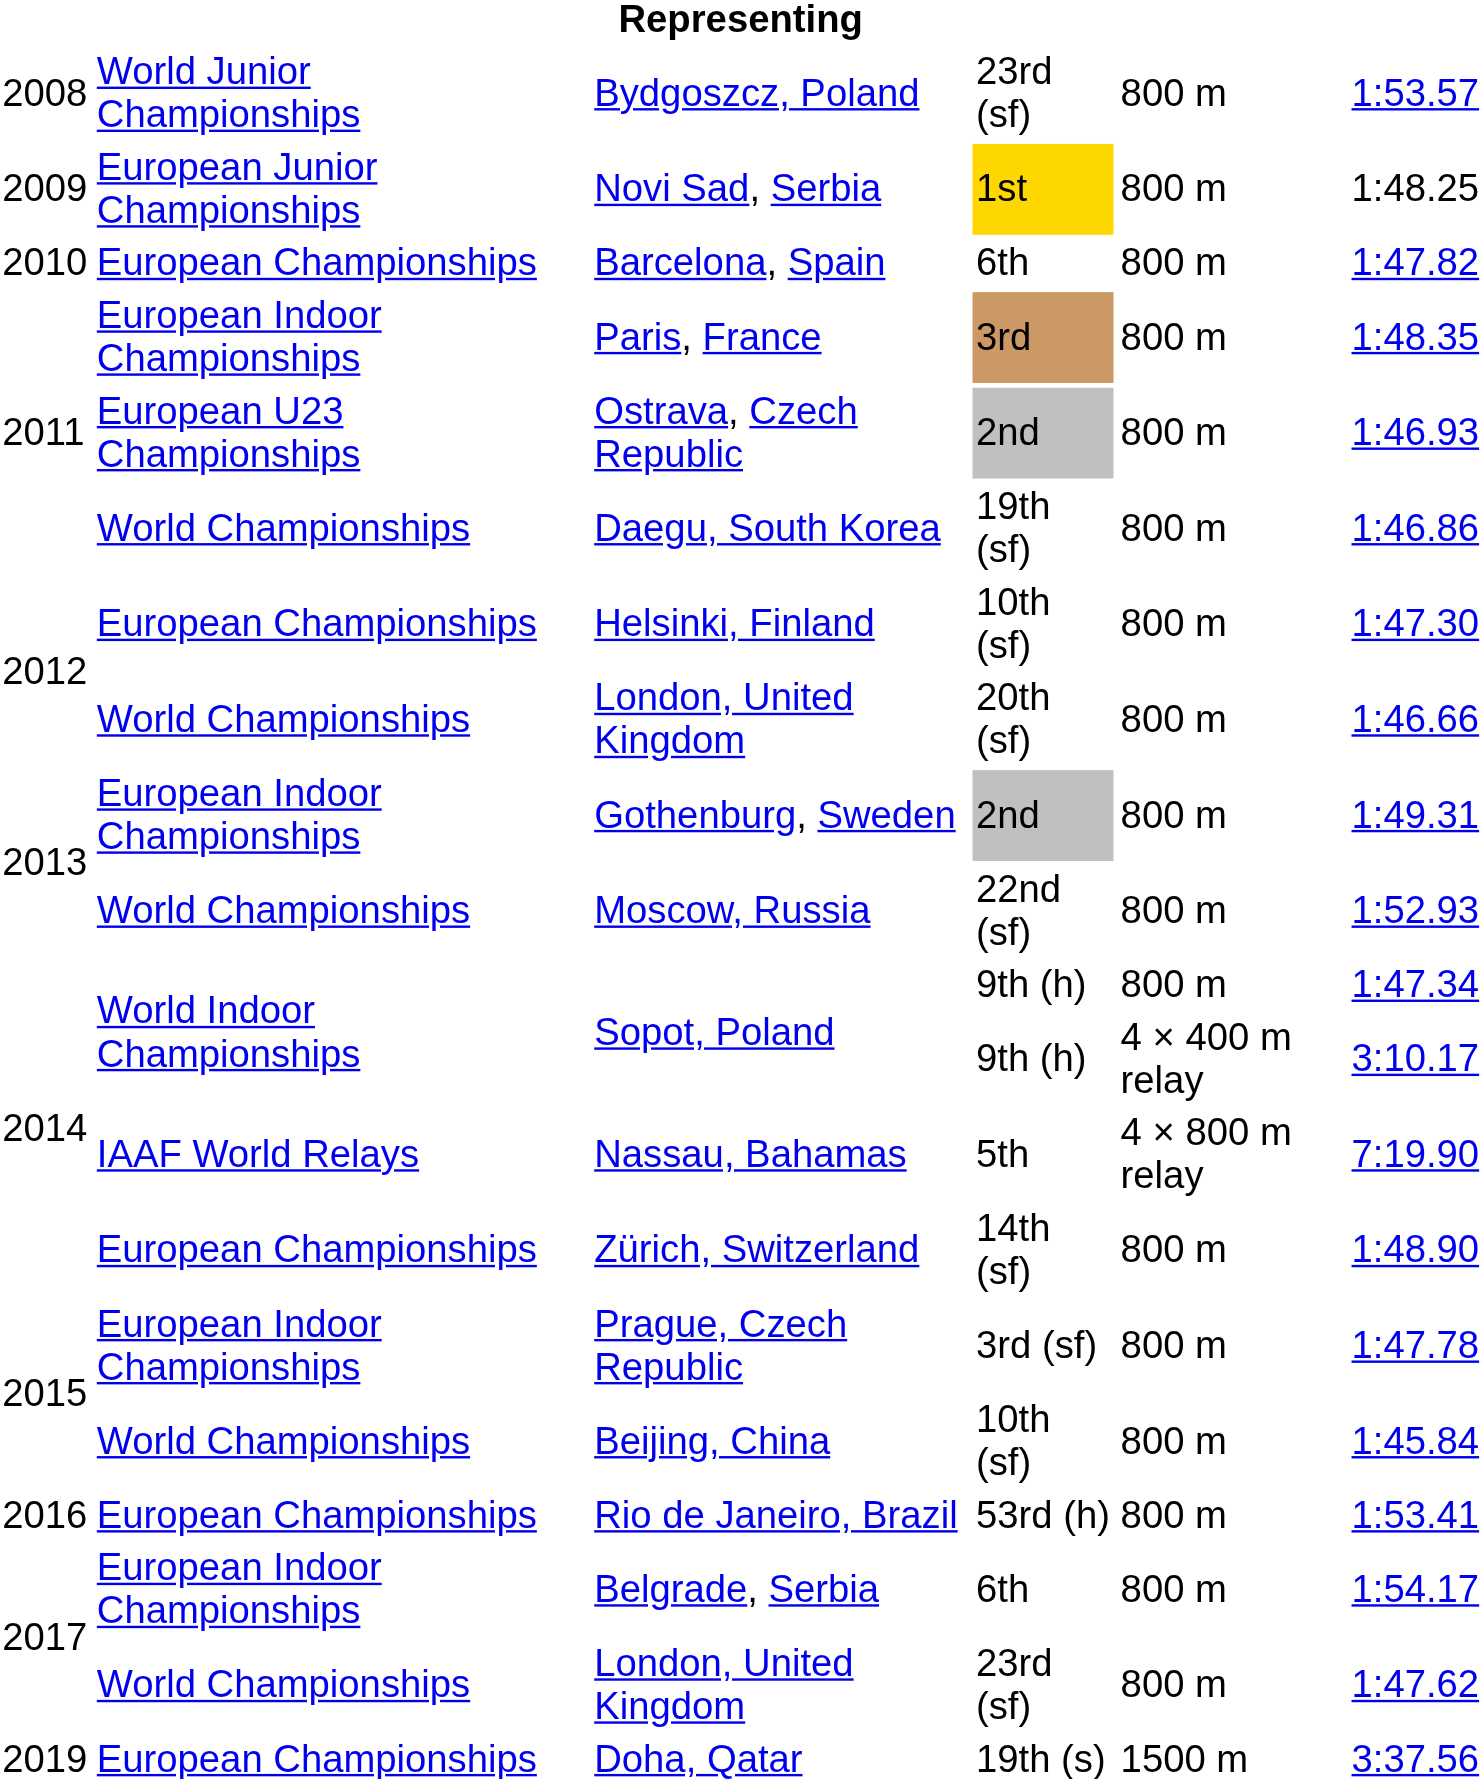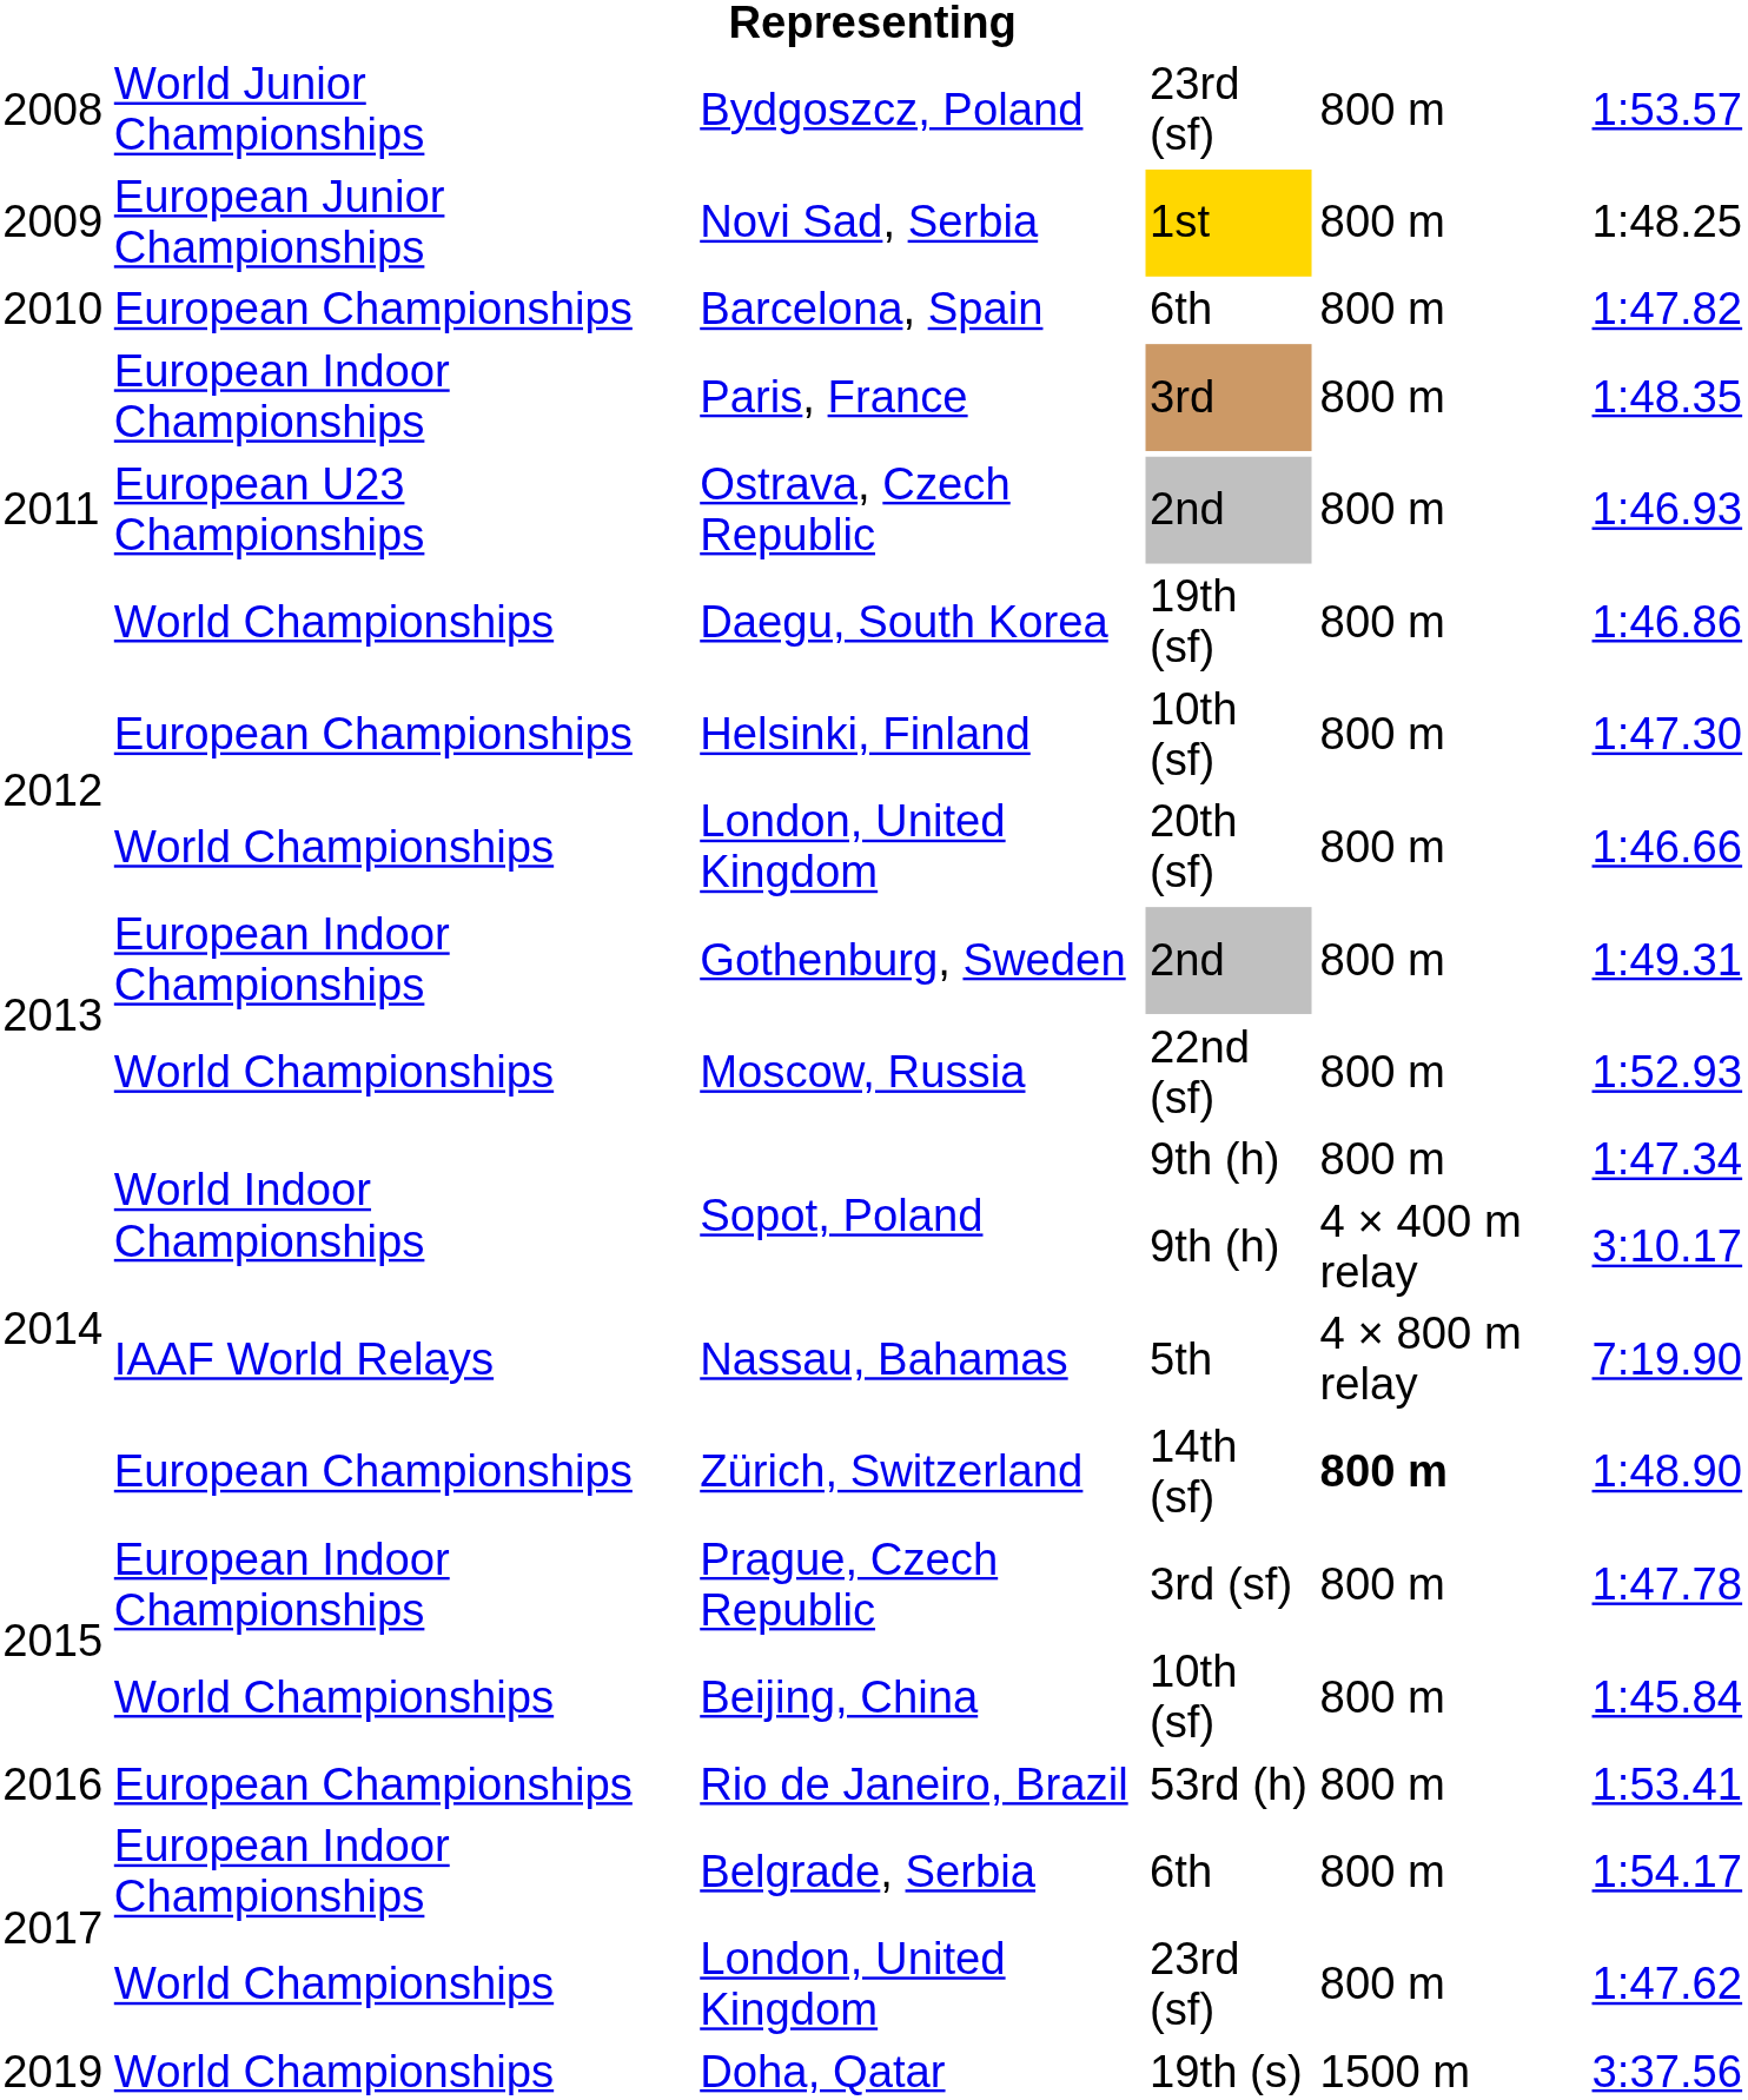 <table>
 <tr>
 <th colspan="6">Representing </th>
 </tr>
 <tr>
 <td>2008</td>
 <td><a href='#'>World Junior Championships</a></td>
 <td><a href='#'>Bydgoszcz, Poland</a></td>
 <td>23rd (sf)</td>
 <td>800 m</td>
 <td><a href='#'>1:53.57</a></td>
 </tr>
 <tr>
 <td>2009</td>
 <td><a href='#'>European Junior Championships</a></td>
 <td><a href='#'>Novi Sad</a>, <a href='#'>Serbia</a></td>
 <td bgcolor=gold>1st</td>
 <td>800 m</td>
 <td>1:48.25</td>
 </tr>
 <tr>
 <td>2010</td>
 <td><a href='#'>European Championships</a></td>
 <td><a href='#'>Barcelona</a>, <a href='#'>Spain</a></td>
 <td>6th</td>
 <td>800 m</td>
 <td><a href='#'>1:47.82</a></td>
 </tr>
 <tr>
 <td rowspan=3>2011</td>
 <td><a href='#'>European Indoor Championships</a></td>
 <td><a href='#'>Paris</a>, <a href='#'>France</a></td>
 <td bgcolor=cc9966>3rd</td>
 <td>800 m</td>
 <td><a href='#'>1:48.35</a></td>
 </tr>
 <tr>
 <td><a href='#'>European U23 Championships</a></td>
 <td><a href='#'>Ostrava</a>, <a href='#'>Czech Republic</a></td>
 <td bgcolor="silver">2nd</td>
 <td>800 m</td>
 <td><a href='#'>1:46.93</a></td>
 </tr>
 <tr>
 <td><a href='#'>World Championships</a></td>
 <td><a href='#'>Daegu, South Korea</a></td>
 <td>19th (sf)</td>
 <td>800 m</td>
 <td><a href='#'>1:46.86</a></td>
 </tr>
 <tr>
 <td rowspan=2>2012</td>
 <td><a href='#'>European Championships</a></td>
 <td><a href='#'>Helsinki, Finland</a></td>
 <td>10th (sf)</td>
 <td>800 m</td>
 <td><a href='#'>1:47.30</a></td>
 </tr>
 <tr>
 <td><a href='#'>World Championships</a></td>
 <td><a href='#'>London, United Kingdom</a></td>
 <td>20th (sf)</td>
 <td>800 m</td>
 <td><a href='#'>1:46.66</a></td>
 </tr>
 <tr>
 <td rowspan=2>2013</td>
 <td><a href='#'>European Indoor Championships</a></td>
 <td><a href='#'>Gothenburg</a>, <a href='#'>Sweden</a></td>
 <td bgcolor=silver>2nd</td>
 <td>800 m</td>
 <td><a href='#'>1:49.31</a></td>
 </tr>
 <tr>
 <td><a href='#'>World Championships</a></td>
 <td><a href='#'>Moscow, Russia</a></td>
 <td>22nd (sf)</td>
 <td>800 m</td>
 <td><a href='#'>1:52.93</a></td>
 </tr>
 <tr>
 <td rowspan=4>2014</td>
 <td rowspan=2><a href='#'>World Indoor Championships</a></td>
 <td rowspan=2><a href='#'>Sopot, Poland</a></td>
 <td>9th (h)</td>
 <td>800 m</td>
 <td><a href='#'>1:47.34</a></td>
 </tr>
 <tr>
 <td>9th (h)</td>
 <td>4 × 400 m relay</td>
 <td><a href='#'>3:10.17</a></td>
 </tr>
 <tr>
 <td><a href='#'>IAAF World Relays</a></td>
 <td><a href='#'>Nassau, Bahamas</a></td>
 <td>5th</td>
 <td>4 × 800 m relay</td>
 <td><a href='#'>7:19.90</a></td>
 </tr>
 <tr>
 <td><a href='#'>European Championships</a></td>
 <td><a href='#'>Zürich, Switzerland</a></td>
 <td>14th (sf)</td>
-<td>800 m</td>
+<td><strong>800 m</strong></td>
 <td><a href='#'>1:48.90</a></td>
 </tr>
 <tr>
 <td rowspan=2>2015</td>
 <td><a href='#'>European Indoor Championships</a></td>
 <td><a href='#'>Prague, Czech Republic</a></td>
 <td>3rd (sf)</td>
 <td>800 m</td>
 <td><a href='#'>1:47.78</a></td>
 </tr>
 <tr>
 <td><a href='#'>World Championships</a></td>
 <td><a href='#'>Beijing, China</a></td>
 <td>10th (sf)</td>
 <td>800 m</td>
 <td><a href='#'>1:45.84</a></td>
 </tr>
 <tr>
 <td>2016</td>
 <td><a href='#'>European Championships</a></td>
 <td><a href='#'>Rio de Janeiro, Brazil</a></td>
 <td>53rd (h)</td>
 <td>800 m</td>
 <td><a href='#'>1:53.41</a></td>
 </tr>
 <tr>
 <td rowspan=2>2017</td>
 <td><a href='#'>European Indoor Championships</a></td>
 <td><a href='#'>Belgrade</a>, <a href='#'>Serbia</a></td>
 <td>6th</td>
 <td>800 m</td>
 <td><a href='#'>1:54.17</a></td>
 </tr>
 <tr>
 <td><a href='#'>World Championships</a></td>
 <td><a href='#'>London, United Kingdom</a></td>
 <td>23rd (sf)</td>
 <td>800 m</td>
 <td><a href='#'>1:47.62</a></td>
 </tr>
 <tr>
 <td>2019</td>
-<td><a href='#'>European Championships</a></td>
+<td><a href='#'>World Championships</a></td>
 <td><a href='#'>Doha, Qatar</a></td>
 <td>19th (s)</td>
 <td>1500 m</td>
 <td><a href='#'>3:37.56</a></td>
 </tr>
 </table>
